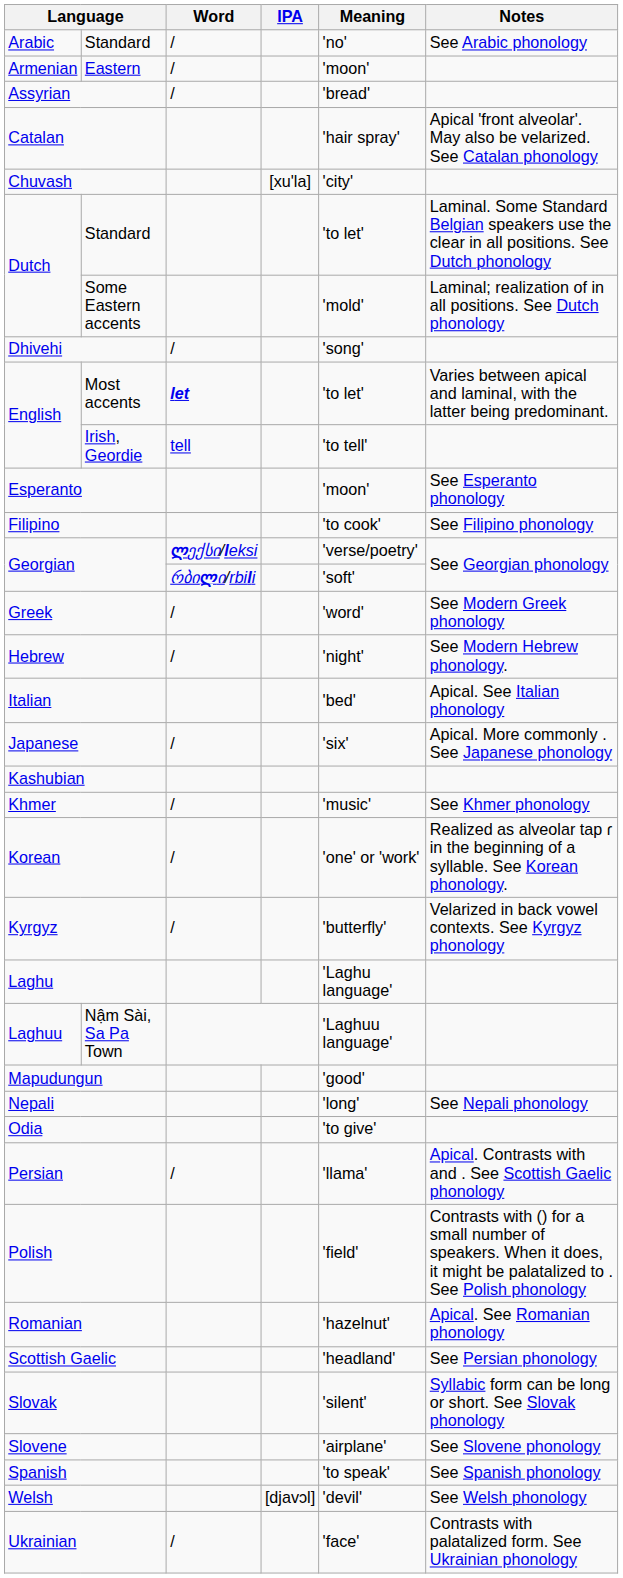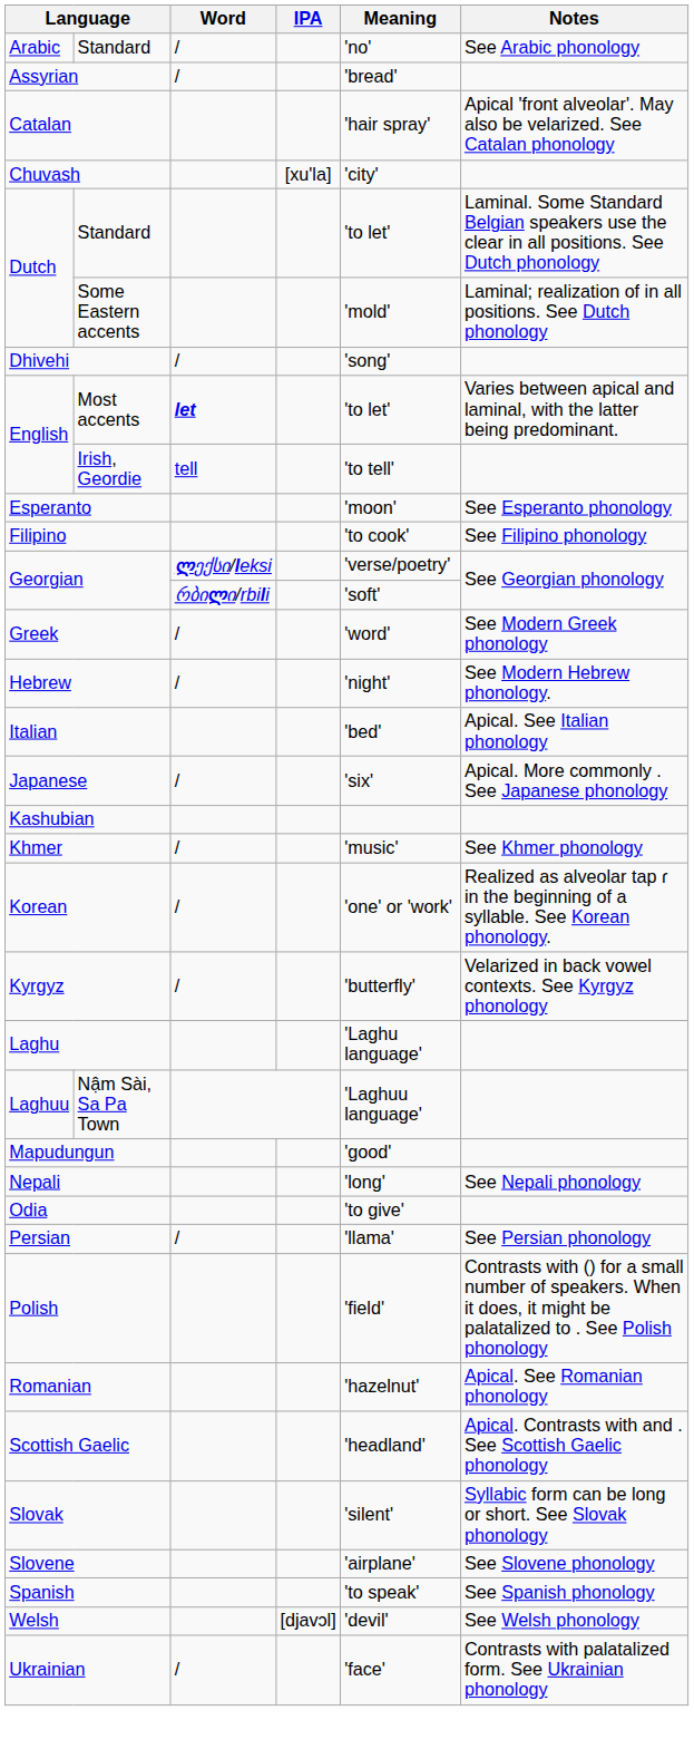 <table class="wikitable">
 <tr>
 <th colspan=2>Language</th>
 <th>Word</th>
 <th><a href='#'>IPA</a></th>
 <th>Meaning</th>
 <th>Notes</th>
 </tr>
 <tr>
 <td><a href='#'>Arabic</a></td>
 <td>Standard</td>
 <td>/</td>
 <td align=center></td>
 <td>'no'</td>
 <td>See <a href='#'>Arabic phonology</a></td>
-</tr>
-<tr>
-<td><a href='#'>Armenian</a></td>
-<td><a href='#'>Eastern</a></td>
-<td>/</td>
-<td align=center></td>
-<td>'moon'</td>
-<td></td>
 </tr>
 <tr>
 <td colspan=2><a href='#'>Assyrian</a></td>
 <td>/</td>
 <td align=center></td>
 <td>'bread'</td>
 <td></td>
 </tr>
 <tr>
 <td colspan=2><a href='#'>Catalan</a></td>
 <td></td>
 <td align=center></td>
 <td>'hair spray'</td>
 <td>Apical 'front alveolar'. May also be velarized. See <a href='#'>Catalan phonology</a></td>
 </tr>
 <tr>
 <td colspan="2"><a href='#'>Chuvash</a></td>
 <td></td>
 <td align=center>[хu'la]</td>
 <td>'city'</td>
 </tr>
 <tr>
 <td rowspan=2><a href='#'>Dutch</a></td>
 <td>Standard</td>
 <td></td>
 <td align=center></td>
 <td>'to let'</td>
 <td>Laminal. Some Standard <a href='#'>Belgian</a> speakers use the clear  in all positions. See <a href='#'>Dutch phonology</a></td>
 </tr>
 <tr>
 <td>Some Eastern accents</td>
 <td></td>
 <td align=center></td>
 <td>'mold'</td>
 <td>Laminal; realization of  in all positions. See <a href='#'>Dutch phonology</a></td>
 </tr>
 <tr>
 <td colspan="2"><a href='#'>Dhivehi</a></td>
 <td>/</td>
 <td align=center></td>
 <td>'song'</td>
 <td></td>
 </tr>
 <tr>
 <td rowspan=2><a href='#'>English</a></td>
 <td>Most accents</td>
 <td><a href='#'><strong><em>l<strong>et<em></a></td>
 <td align=center></td>
 <td>'to let'</td>
 <td>Varies between apical and laminal, with the latter being predominant.</td>
 </tr>
 <tr>
 <td><a href='#'>Irish</a>, <a href='#'>Geordie</a></td>
 <td><a href='#'></em>te</strong>ll</em></strong></a></td>
 <td align=center></td>
 <td>'to tell'</td>
 <td></td>
 </tr>
 <tr>
 <td colspan="2"><a href='#'>Esperanto</a></td>
 <td></td>
 <td align=center></td>
 <td>'moon'</td>
 <td>See <a href='#'>Esperanto phonology</a></td>
 </tr>
 <tr>
 <td colspan="2"><a href='#'>Filipino</a></td>
 <td></td>
 <td align=center></td>
 <td>'to cook'</td>
 <td>See <a href='#'>Filipino phonology</a></td>
 </tr>
 <tr>
 <td colspan="2" rowspan="2"><a href='#'>Georgian</a></td>
 <td><em><a href='#'><strong>ლ</strong>ექსი</a>/<a href='#'><strong>l</strong>eksi</a></em></td>
 <td align=center></td>
 <td>'verse/poetry'</td>
 <td rowspan="2">See <a href='#'>Georgian phonology</a></td>
 </tr>
 <tr>
 <td><em><a href='#'>რბი<strong>ლ</strong>ი</a>/<a href='#'>rbi<strong>l</strong>i</a></em></td>
 <td align=center></td>
 <td>'soft'</td>
 </tr>
 <tr>
 <td colspan=2><a href='#'>Greek</a></td>
 <td>/</td>
 <td align=center></td>
 <td>'word'</td>
 <td>See <a href='#'>Modern Greek phonology</a></td>
 </tr>
 <tr>
 <td colspan=2><a href='#'>Hebrew</a></td>
 <td>/</td>
 <td align=center></td>
 <td>'night'</td>
 <td>See <a href='#'>Modern Hebrew phonology</a>.</td>
 </tr>
 <tr>
 <td colspan=2><a href='#'>Italian</a></td>
 <td></td>
 <td align=center></td>
 <td>'bed'</td>
 <td>Apical. See <a href='#'>Italian phonology</a></td>
 </tr>
 <tr>
 <td colspan=2><a href='#'>Japanese</a></td>
 <td>/</td>
 <td align=center></td>
 <td>'six'</td>
 <td>Apical. More commonly . See <a href='#'>Japanese phonology</a></td>
 </tr>
 <tr>
 <td colspan=2><a href='#'>Kashubian</a></td>
 <td></td>
 <td></td>
 <td></td>
 <td></td>
 </tr>
 <tr>
 <td colspan="2"><a href='#'>Khmer</a></td>
 <td>/</td>
 <td align=center></td>
 <td>'music'</td>
 <td>See <a href='#'>Khmer phonology</a></td>
 </tr>
 <tr>
 <td colspan=2><a href='#'>Korean</a></td>
 <td>/</td>
 <td align=center></td>
 <td>'one' or 'work'</td>
 <td>Realized as alveolar tap ɾ in the beginning of a syllable. See <a href='#'>Korean phonology</a>.</td>
 </tr>
 <tr>
 <td colspan=2><a href='#'>Kyrgyz</a></td>
 <td>/</td>
 <td align=center></td>
 <td>'butterfly'</td>
 <td>Velarized in back vowel contexts. See <a href='#'>Kyrgyz phonology</a></td>
 </tr>
 <tr>
 <td colspan="2"><a href='#'>Laghu</a></td>
 <td></td>
 <td></td>
 <td>'Laghu language'</td>
 <td></td>
 </tr>
 <tr>
 <td><a href='#'>Laghuu</a></td>
 <td>Nậm Sài, <a href='#'>Sa Pa</a> Town</td>
 <td colspan="2"></td>
 <td>'Laghuu language'</td>
 <td></td>
 </tr>
 <tr>
 <td colspan=2><a href='#'>Mapudungun</a></td>
 <td></td>
 <td align=center></td>
 <td>'good'</td>
 <td></td>
 </tr>
 <tr>
 <td colspan="2"><a href='#'>Nepali</a></td>
 <td></td>
 <td align=center></td>
 <td>'long'</td>
 <td>See <a href='#'>Nepali phonology</a></td>
 </tr>
 <tr>
 <td colspan="2"><a href='#'>Odia</a></td>
 <td></td>
 <td align=center></td>
 <td>'to give'</td>
 <td></td>
 </tr>
 <tr>
 <td colspan="2"><a href='#'>Persian</a></td>
 <td>/</td>
 <td align=center></td>
 <td>'llama'</td>
-<td><a href='#'>Apical</a>. Contrasts with  and . See <a href='#'>Scottish Gaelic phonology</a></td>
+<td>See <a href='#'>Persian phonology</a></td>
 </tr>
 <tr>
 <td colspan=2><a href='#'>Polish</a></td>
 <td></td>
 <td align=center></td>
 <td>'field'</td>
 <td>Contrasts with  () for a small number of speakers. When it does, it might be palatalized to . See <a href='#'>Polish phonology</a></td>
 </tr>
 <tr>
 <td colspan=2><a href='#'>Romanian</a></td>
 <td></td>
 <td align=center></td>
 <td>'hazelnut'</td>
 <td><a href='#'>Apical</a>. See <a href='#'>Romanian phonology</a></td>
 </tr>
 <tr>
 <td colspan=2><a href='#'>Scottish Gaelic</a></td>
 <td></td>
 <td align=center></td>
 <td>'headland'</td>
-<td>See <a href='#'>Persian phonology</a></td>
+<td><a href='#'>Apical</a>. Contrasts with  and . See <a href='#'>Scottish Gaelic phonology</a></td>
 </tr>
 <tr>
 <td colspan=2><a href='#'>Slovak</a></td>
 <td></td>
 <td align=center></td>
 <td>'silent'</td>
 <td><a href='#'>Syllabic</a> form can be long or short. See <a href='#'>Slovak phonology</a></td>
 </tr>
 <tr>
 <td colspan=2><a href='#'>Slovene</a></td>
 <td></td>
 <td align=center></td>
 <td>'airplane'</td>
 <td>See <a href='#'>Slovene phonology</a></td>
 </tr>
 <tr>
 <td colspan=2><a href='#'>Spanish</a></td>
 <td></td>
 <td align=center></td>
 <td>'to speak'</td>
 <td>See <a href='#'>Spanish phonology</a></td>
 </tr>
 <tr>
 <td colspan="2"><a href='#'>Welsh</a></td>
 <td></td>
 <td>[djavɔl]</td>
 <td>'devil'</td>
 <td>See <a href='#'>Welsh phonology</a></td>
 </tr>
 <tr>
 <td colspan=2><a href='#'>Ukrainian</a></td>
 <td>/</td>
 <td align=center></td>
 <td>'face'</td>
 <td>Contrasts with palatalized form. See <a href='#'>Ukrainian phonology</a></td>
 </tr>
 </table>
